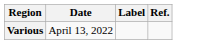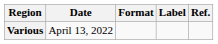 <table class="wikitable plainrowheaders">
 <tr>
 <th>Region</th>
 <th>Date</th>
+<th>Format</th>
 <th>Label</th>
 <th>Ref.</th>
 </tr>
 <tr>
 <th scope="row">Various</th>
 <td>April 13, 2022</td>
 <td></td>
 <td></td>
+<td></td>
 </tr>
 </table>
